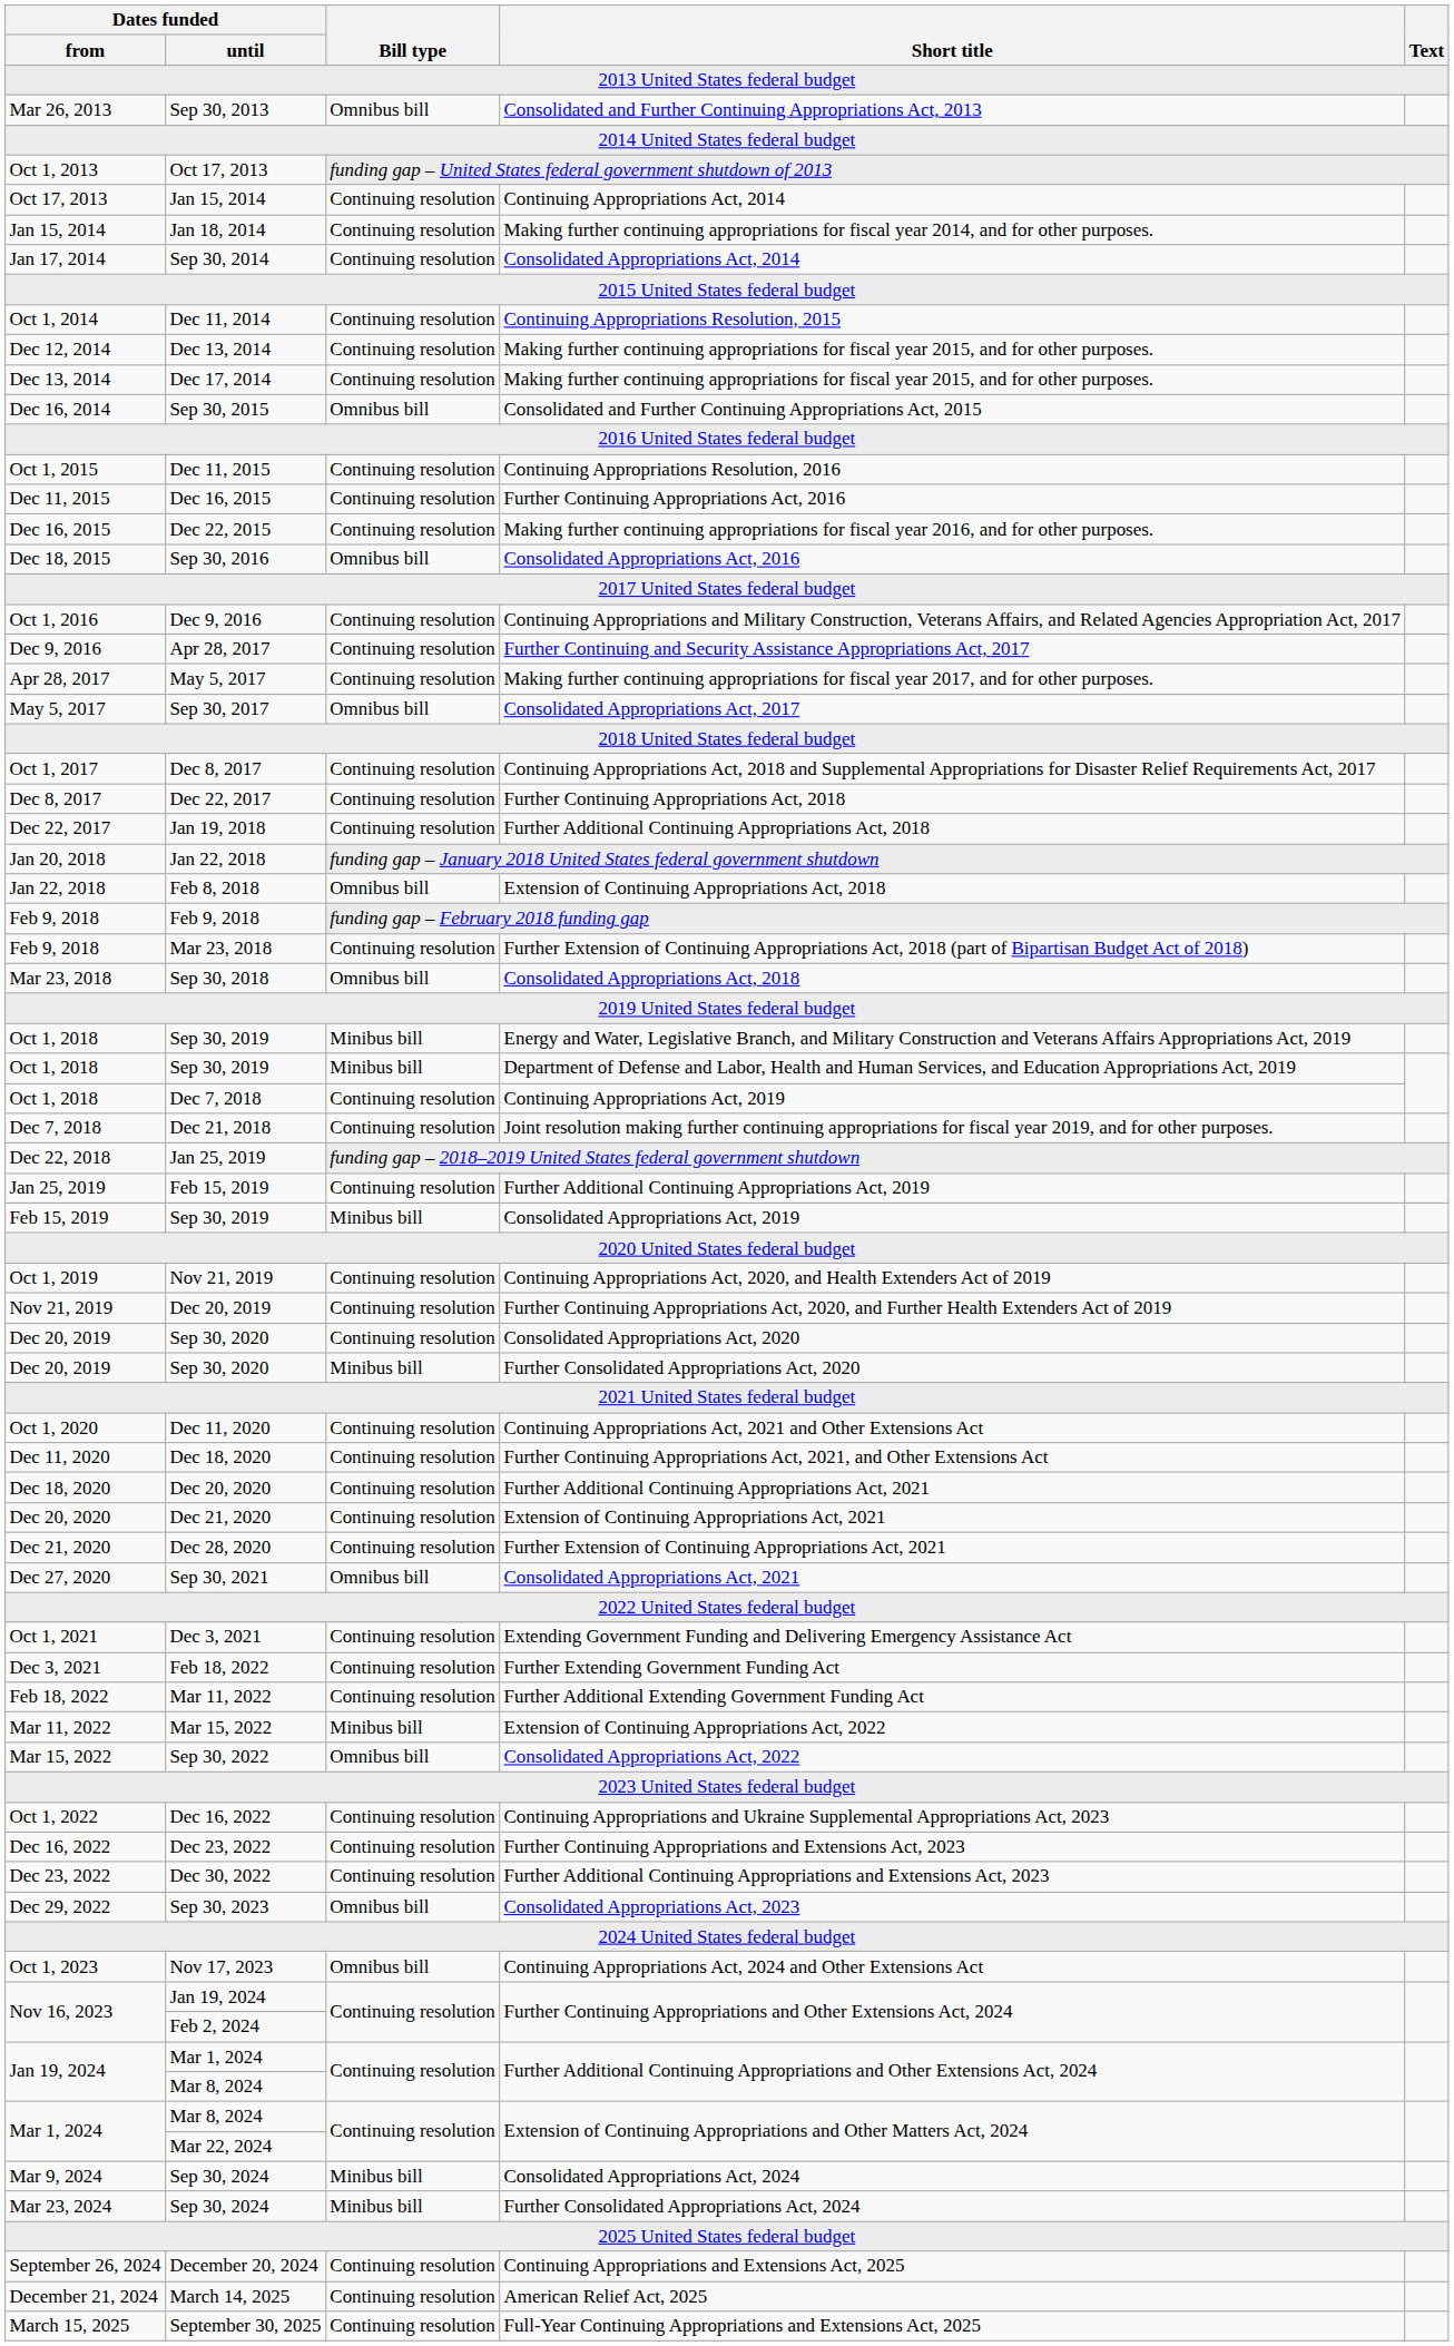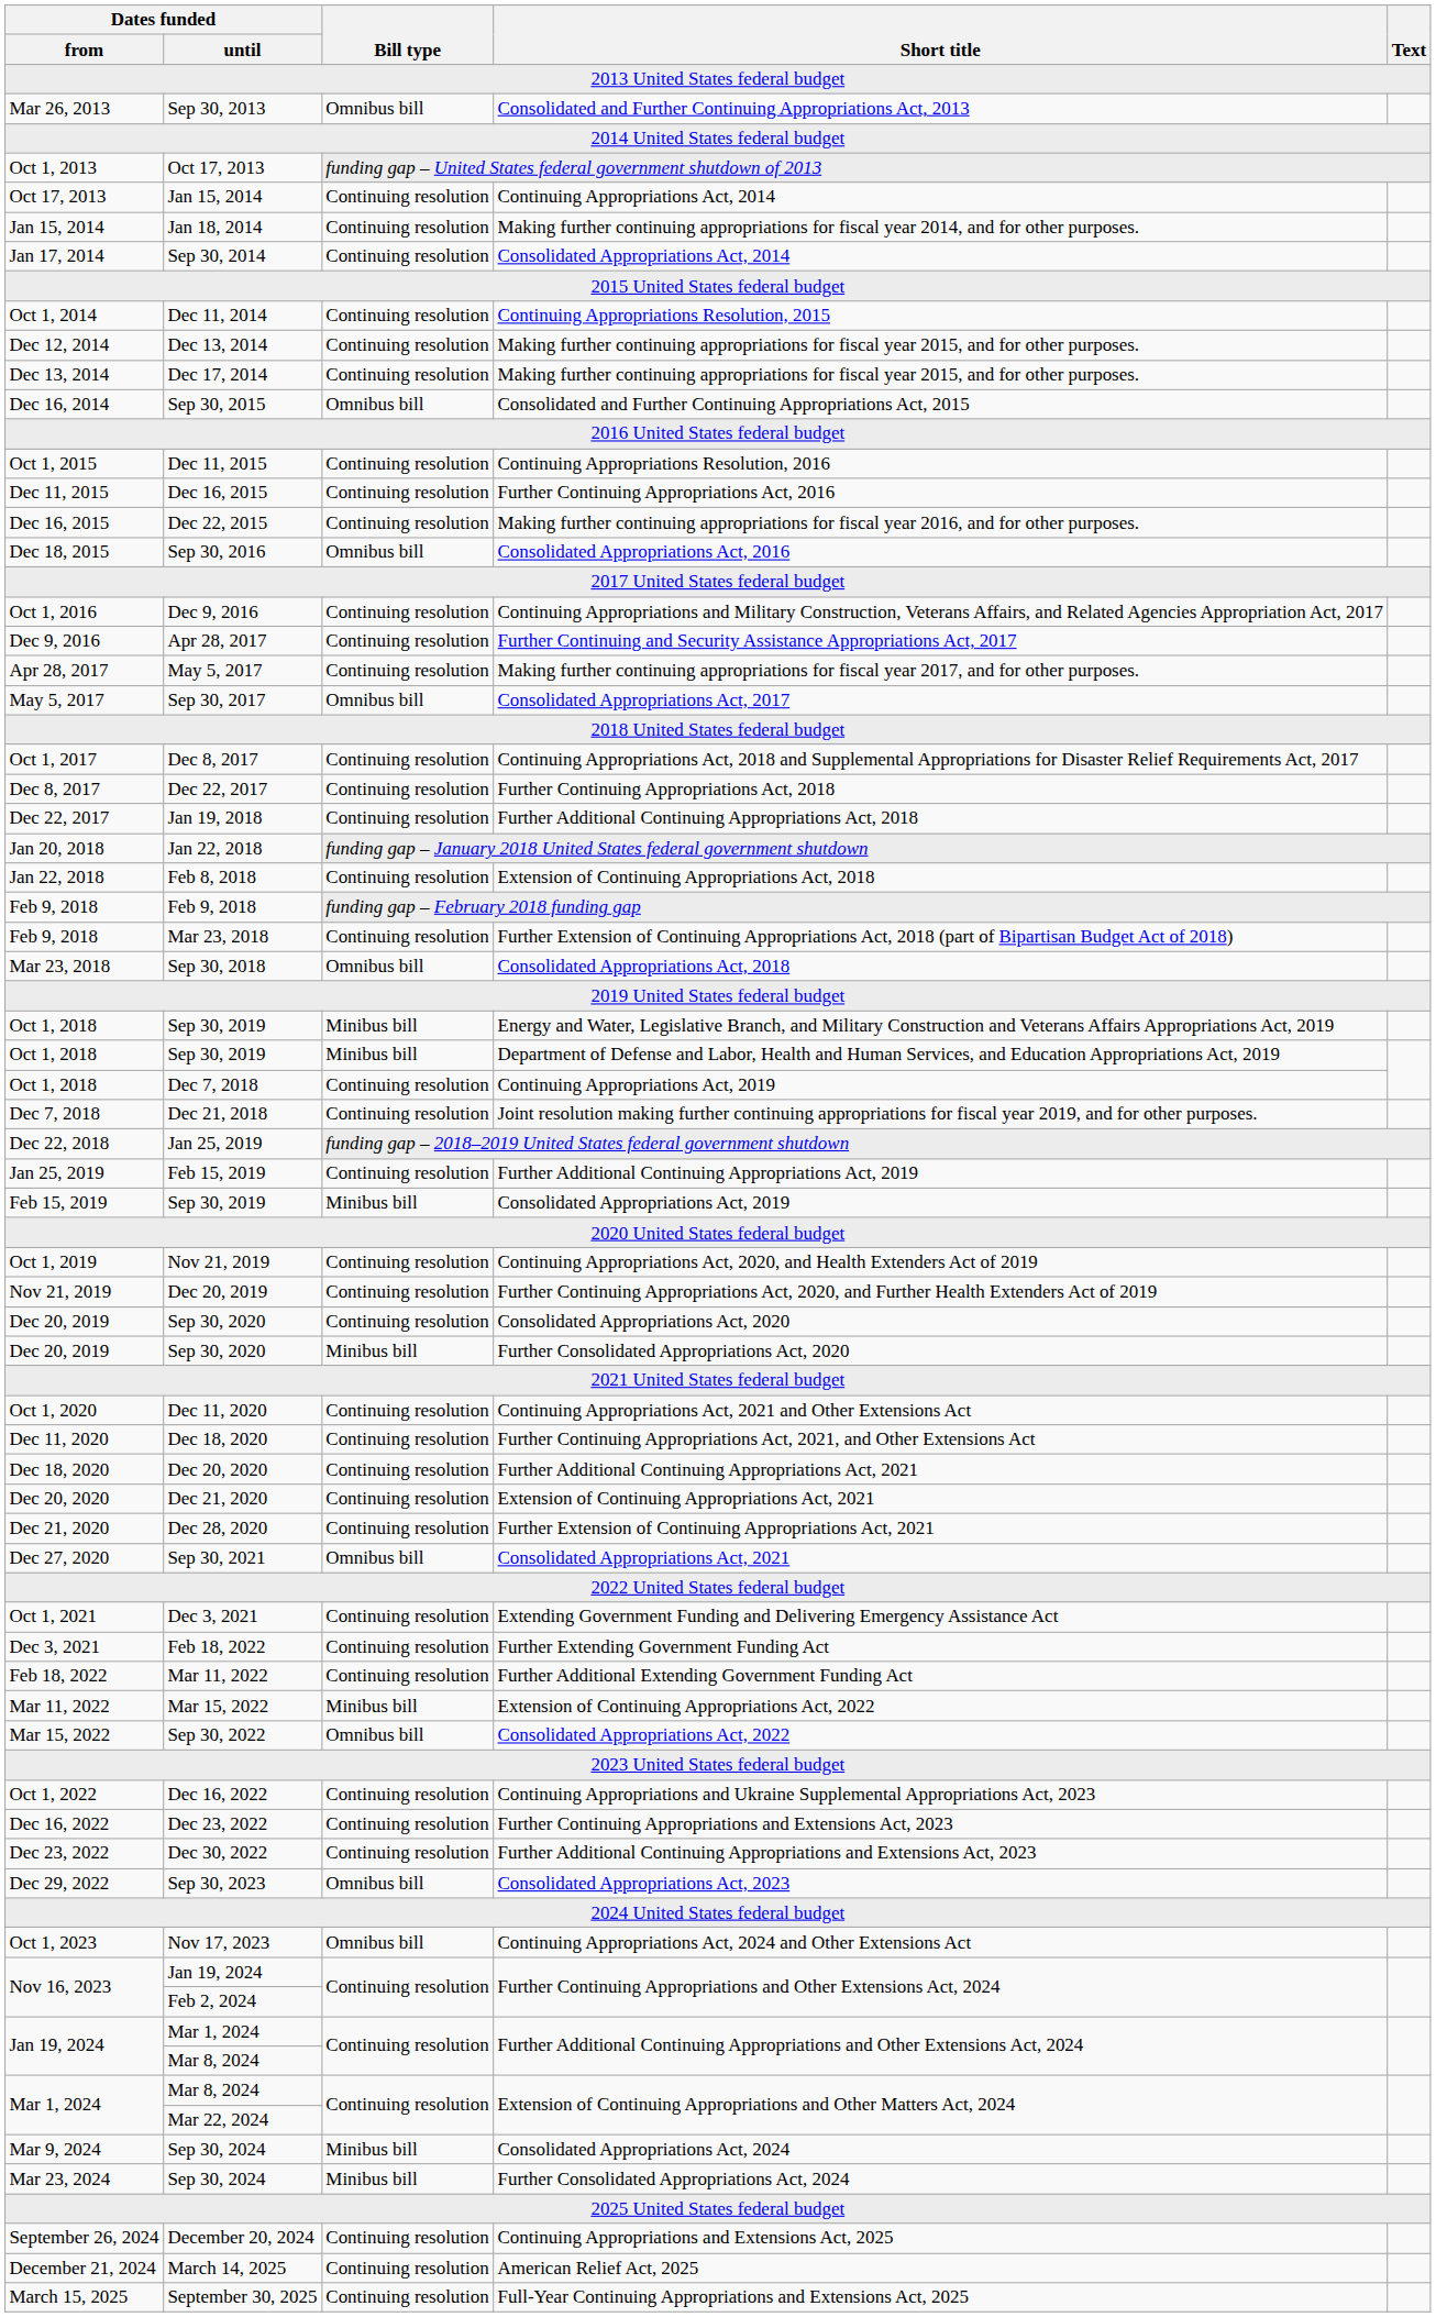 <table class=wikitable>
 <tr valign=bottom>
 <th colspan="2">Dates funded</th>
 <th rowspan="2">Bill type</th>
 <th rowspan="2">Short title</th>
 <th rowspan="2">Text</th>
 </tr>
 <tr>
 <th>from</th>
 <th>until</th>
 </tr>
 <tr>
 <td colspan="5" style="background:#ececec;text-align:center;"><a href='#'>2013 United States federal budget</a></td>
 </tr>
 <tr>
 <td>Mar 26, 2013</td>
 <td>Sep 30, 2013</td>
 <td>Omnibus bill</td>
 <td><a href='#'>Consolidated and Further Continuing Appropriations Act, 2013</a></td>
 <td></td>
 </tr>
 <tr>
 <td colspan="5" style="background:#ececec;text-align:center;"><a href='#'>2014 United States federal budget</a></td>
 </tr>
 <tr>
 <td>Oct 1, 2013</td>
 <td>Oct 17, 2013</td>
 <td colspan="3" style="background:#ececec;"><em>funding gap – <a href='#'>United States federal government shutdown of 2013</a></em></td>
 </tr>
 <tr>
 <td>Oct 17, 2013</td>
 <td>Jan 15, 2014</td>
 <td>Continuing resolution</td>
 <td>Continuing Appropriations Act, 2014</td>
 <td></td>
 </tr>
 <tr>
 <td>Jan 15, 2014</td>
 <td>Jan 18, 2014</td>
 <td>Continuing resolution</td>
 <td>Making further continuing appropriations for fiscal year 2014, and for other purposes.</td>
 <td></td>
 </tr>
 <tr>
 <td>Jan 17, 2014</td>
 <td>Sep 30, 2014</td>
 <td>Continuing resolution</td>
 <td><a href='#'>Consolidated Appropriations Act, 2014</a></td>
 <td></td>
 </tr>
 <tr>
 <td colspan="5" style="background:#ececec;text-align:center;"><a href='#'>2015 United States federal budget</a></td>
 </tr>
 <tr>
 <td>Oct 1, 2014</td>
 <td>Dec 11, 2014</td>
 <td>Continuing resolution</td>
 <td><a href='#'>Continuing Appropriations Resolution, 2015</a></td>
 <td></td>
 </tr>
 <tr>
 <td>Dec 12, 2014</td>
 <td>Dec 13, 2014</td>
 <td>Continuing resolution</td>
 <td>Making further continuing appropriations for fiscal year 2015, and for other purposes.</td>
 <td></td>
 </tr>
 <tr>
 <td>Dec 13, 2014</td>
 <td>Dec 17, 2014</td>
 <td>Continuing resolution</td>
 <td>Making further continuing appropriations for fiscal year 2015, and for other purposes.</td>
 <td></td>
 </tr>
 <tr>
 <td>Dec 16, 2014</td>
 <td>Sep 30, 2015</td>
 <td>Omnibus bill</td>
 <td>Consolidated and Further Continuing Appropriations Act, 2015</td>
 <td></td>
 </tr>
 <tr>
 <td colspan="5" style="background:#ececec;text-align:center;"><a href='#'>2016 United States federal budget</a></td>
 </tr>
 <tr>
 <td>Oct 1, 2015</td>
 <td>Dec 11, 2015</td>
 <td>Continuing resolution</td>
 <td>Continuing Appropriations Resolution, 2016</td>
 <td></td>
 </tr>
 <tr>
 <td>Dec 11, 2015</td>
 <td>Dec 16, 2015</td>
 <td>Continuing resolution</td>
 <td>Further Continuing Appropriations Act, 2016</td>
 <td></td>
 </tr>
 <tr>
 <td>Dec 16, 2015</td>
 <td>Dec 22, 2015</td>
 <td>Continuing resolution</td>
 <td>Making further continuing appropriations for fiscal year 2016, and for other purposes.</td>
 <td></td>
 </tr>
 <tr>
 <td>Dec 18, 2015</td>
 <td>Sep 30, 2016</td>
 <td>Omnibus bill</td>
 <td><a href='#'>Consolidated Appropriations Act, 2016</a></td>
 <td></td>
 </tr>
 <tr>
 <td colspan="5" style="background:#ececec;text-align:center;"><a href='#'>2017 United States federal budget</a></td>
 </tr>
 <tr>
 <td>Oct 1, 2016</td>
 <td>Dec 9, 2016</td>
 <td>Continuing resolution</td>
 <td>Continuing Appropriations and Military Construction, Veterans Affairs, and Related Agencies Appropriation Act, 2017</td>
 <td></td>
 </tr>
 <tr>
 <td>Dec 9, 2016</td>
 <td>Apr 28, 2017</td>
 <td>Continuing resolution</td>
 <td><a href='#'>Further Continuing and Security Assistance Appropriations Act, 2017</a></td>
 <td></td>
 </tr>
 <tr>
 <td>Apr 28, 2017</td>
 <td>May 5, 2017</td>
 <td>Continuing resolution</td>
 <td>Making further continuing appropriations for fiscal year 2017, and for other purposes.</td>
 <td></td>
 </tr>
 <tr>
 <td>May 5, 2017</td>
 <td>Sep 30, 2017</td>
 <td>Omnibus bill</td>
 <td><a href='#'>Consolidated Appropriations Act, 2017</a></td>
 <td></td>
 </tr>
 <tr>
 <td colspan="5" style="background:#ececec;text-align:center;"><a href='#'>2018 United States federal budget</a></td>
 </tr>
 <tr>
 <td>Oct 1, 2017</td>
 <td>Dec 8, 2017</td>
 <td>Continuing resolution</td>
 <td>Continuing Appropriations Act, 2018 and Supplemental Appropriations for Disaster Relief Requirements Act, 2017</td>
 <td></td>
 </tr>
 <tr>
 <td>Dec 8, 2017</td>
 <td>Dec 22, 2017</td>
 <td>Continuing resolution</td>
 <td>Further Continuing Appropriations Act, 2018</td>
 <td></td>
 </tr>
 <tr>
 <td>Dec 22, 2017</td>
 <td>Jan 19, 2018</td>
 <td>Continuing resolution</td>
 <td>Further Additional Continuing Appropriations Act, 2018</td>
 <td></td>
 </tr>
 <tr>
 <td>Jan 20, 2018</td>
 <td>Jan 22, 2018</td>
 <td colspan="3" style="background:#ececec;"><em>funding gap – <a href='#'>January 2018 United States federal government shutdown</a></em></td>
 </tr>
 <tr>
 <td>Jan 22, 2018</td>
 <td>Feb 8, 2018</td>
-<td>Omnibus bill</td>
+<td>Continuing resolution</td>
 <td>Extension of Continuing Appropriations Act, 2018</td>
 <td></td>
 </tr>
 <tr>
 <td>Feb 9, 2018</td>
 <td>Feb 9, 2018</td>
 <td colspan="3" style="background:#ececec;"><em>funding gap – <a href='#'>February 2018 funding gap</a></em></td>
 </tr>
 <tr>
 <td>Feb 9, 2018</td>
 <td>Mar 23, 2018</td>
 <td>Continuing resolution</td>
 <td>Further Extension of Continuing Appropriations Act, 2018 (part of <a href='#'>Bipartisan Budget Act of 2018</a>)</td>
 <td></td>
 </tr>
 <tr>
 <td>Mar 23, 2018</td>
 <td>Sep 30, 2018</td>
 <td>Omnibus bill</td>
 <td><a href='#'>Consolidated Appropriations Act, 2018</a></td>
 <td></td>
 </tr>
 <tr>
 <td colspan="5" style="background:#ececec;text-align:center;"><a href='#'>2019 United States federal budget</a></td>
 </tr>
 <tr>
 <td>Oct 1, 2018</td>
 <td>Sep 30, 2019</td>
 <td>Minibus bill</td>
 <td>Energy and Water, Legislative Branch, and Military Construction and Veterans Affairs Appropriations Act, 2019</td>
 <td></td>
 </tr>
 <tr>
 <td>Oct 1, 2018</td>
 <td>Sep 30, 2019</td>
 <td>Minibus bill</td>
 <td>Department of Defense and Labor, Health and Human Services, and Education Appropriations Act, 2019</td>
 <td rowspan="2"></td>
 </tr>
 <tr>
 <td>Oct 1, 2018</td>
 <td>Dec 7, 2018</td>
 <td>Continuing resolution</td>
 <td>Continuing Appropriations Act, 2019</td>
 </tr>
 <tr>
 <td>Dec 7, 2018</td>
 <td>Dec 21, 2018</td>
 <td>Continuing resolution</td>
 <td>Joint resolution making further continuing appropriations for fiscal year 2019, and for other purposes.</td>
 <td></td>
 </tr>
 <tr>
 <td>Dec 22, 2018</td>
 <td>Jan 25, 2019</td>
 <td colspan="3" style="background:#ececec;"><em>funding gap – <a href='#'>2018–2019 United States federal government shutdown</a></em></td>
 </tr>
 <tr>
 <td>Jan 25, 2019</td>
 <td>Feb 15, 2019</td>
 <td>Continuing resolution</td>
 <td>Further Additional Continuing Appropriations Act, 2019</td>
 <td></td>
 </tr>
 <tr>
 <td>Feb 15, 2019</td>
 <td>Sep 30, 2019</td>
 <td>Minibus bill</td>
 <td>Consolidated Appropriations Act, 2019</td>
 <td></td>
 </tr>
 <tr>
 <td colspan="5" style="background:#ececec;text-align:center;"><a href='#'>2020 United States federal budget</a></td>
 </tr>
 <tr>
 <td>Oct 1, 2019</td>
 <td>Nov 21, 2019</td>
 <td>Continuing resolution</td>
 <td>Continuing Appropriations Act, 2020, and Health Extenders Act of 2019</td>
 <td></td>
 </tr>
 <tr>
 <td>Nov 21, 2019</td>
 <td>Dec 20, 2019</td>
 <td>Continuing resolution</td>
 <td>Further Continuing Appropriations Act, 2020, and Further Health Extenders Act of 2019</td>
 <td></td>
 </tr>
 <tr>
 <td>Dec 20, 2019</td>
 <td>Sep 30, 2020</td>
 <td>Continuing resolution</td>
 <td>Consolidated Appropriations Act, 2020</td>
 <td></td>
 </tr>
 <tr>
 <td>Dec 20, 2019</td>
 <td>Sep 30, 2020</td>
 <td>Minibus bill</td>
 <td>Further Consolidated Appropriations Act, 2020</td>
 <td></td>
 </tr>
 <tr>
 <td colspan="5" style="background:#ececec;text-align:center;"><a href='#'>2021 United States federal budget</a></td>
 </tr>
 <tr>
 <td>Oct 1, 2020</td>
 <td>Dec 11, 2020</td>
 <td>Continuing resolution</td>
 <td>Continuing Appropriations Act, 2021 and Other Extensions Act</td>
 <td></td>
 </tr>
 <tr>
 <td>Dec 11, 2020</td>
 <td>Dec 18, 2020</td>
 <td>Continuing resolution</td>
 <td>Further Continuing Appropriations Act, 2021, and Other Extensions Act</td>
 <td></td>
 </tr>
 <tr>
 <td>Dec 18, 2020</td>
 <td>Dec 20, 2020</td>
 <td>Continuing resolution</td>
 <td>Further Additional Continuing Appropriations Act, 2021</td>
 <td></td>
 </tr>
 <tr>
 <td>Dec 20, 2020</td>
 <td>Dec 21, 2020</td>
 <td>Continuing resolution</td>
 <td>Extension of Continuing Appropriations Act, 2021</td>
 <td></td>
 </tr>
 <tr>
 <td>Dec 21, 2020</td>
 <td>Dec 28, 2020</td>
 <td>Continuing resolution</td>
 <td>Further Extension of Continuing Appropriations Act, 2021</td>
 <td></td>
 </tr>
 <tr>
 <td>Dec 27, 2020</td>
 <td>Sep 30, 2021</td>
 <td>Omnibus bill</td>
 <td><a href='#'>Consolidated Appropriations Act, 2021</a></td>
 <td></td>
 </tr>
 <tr>
 <td colspan="5" style="background:#ececec;text-align:center;"><a href='#'>2022 United States federal budget</a></td>
 </tr>
 <tr>
 <td>Oct 1, 2021</td>
 <td>Dec 3, 2021</td>
 <td>Continuing resolution</td>
 <td>Extending Government Funding and Delivering Emergency Assistance Act</td>
 <td></td>
 </tr>
 <tr>
 <td>Dec 3, 2021</td>
 <td>Feb 18, 2022</td>
 <td>Continuing resolution</td>
 <td>Further Extending Government Funding Act</td>
 <td></td>
 </tr>
 <tr>
 <td>Feb 18, 2022</td>
 <td>Mar 11, 2022</td>
 <td>Continuing resolution</td>
 <td>Further Additional Extending Government Funding Act</td>
 <td></td>
 </tr>
 <tr>
 <td>Mar 11, 2022</td>
 <td>Mar 15, 2022</td>
 <td>Minibus bill</td>
 <td>Extension of Continuing Appropriations Act, 2022</td>
 <td></td>
 </tr>
 <tr>
 <td>Mar 15, 2022</td>
 <td>Sep 30, 2022</td>
 <td>Omnibus bill</td>
 <td><a href='#'>Consolidated Appropriations Act, 2022</a></td>
 <td></td>
 </tr>
 <tr>
 <td colspan="5" style="background:#ececec;text-align:center;"><a href='#'>2023 United States federal budget</a></td>
 </tr>
 <tr>
 <td>Oct 1, 2022</td>
 <td>Dec 16, 2022</td>
 <td>Continuing resolution</td>
 <td>Continuing Appropriations and Ukraine Supplemental Appropriations Act, 2023</td>
 <td></td>
 </tr>
 <tr>
 <td>Dec 16, 2022</td>
 <td>Dec 23, 2022</td>
 <td>Continuing resolution</td>
 <td>Further Continuing Appropriations and Extensions Act, 2023</td>
 <td></td>
 </tr>
 <tr>
 <td>Dec 23, 2022</td>
 <td>Dec 30, 2022</td>
 <td>Continuing resolution</td>
 <td>Further Additional Continuing Appropriations and Extensions Act, 2023</td>
 <td></td>
 </tr>
 <tr>
 <td>Dec 29, 2022</td>
 <td>Sep 30, 2023</td>
 <td>Omnibus bill</td>
 <td><a href='#'>Consolidated Appropriations Act, 2023</a></td>
 <td></td>
 </tr>
 <tr>
 <td colspan="5" style="background:#ececec;text-align:center;"><a href='#'>2024 United States federal budget</a></td>
 </tr>
 <tr>
 <td>Oct 1, 2023</td>
 <td>Nov 17, 2023</td>
 <td>Omnibus bill</td>
 <td>Continuing Appropriations Act, 2024 and Other Extensions Act</td>
 <td></td>
 </tr>
 <tr>
 <td rowspan="2">Nov 16, 2023</td>
 <td>Jan 19, 2024</td>
 <td rowspan="2">Continuing resolution</td>
 <td rowspan="2">Further Continuing Appropriations and Other Extensions Act, 2024</td>
 <td rowspan="2"></td>
 </tr>
 <tr>
 <td>Feb 2, 2024</td>
 </tr>
 <tr>
 <td rowspan="2">Jan 19, 2024</td>
 <td>Mar 1, 2024</td>
 <td rowspan="2">Continuing resolution</td>
 <td rowspan="2">Further Additional Continuing Appropriations and Other Extensions Act, 2024</td>
 <td rowspan="2"></td>
 </tr>
 <tr>
 <td>Mar 8, 2024</td>
 </tr>
 <tr>
 <td rowspan="2">Mar 1, 2024</td>
 <td>Mar 8, 2024</td>
 <td rowspan="2">Continuing resolution</td>
 <td rowspan="2">Extension of Continuing Appropriations and Other Matters Act, 2024</td>
 <td rowspan="2"></td>
 </tr>
 <tr>
 <td>Mar 22, 2024</td>
 </tr>
 <tr>
 <td>Mar 9, 2024</td>
 <td>Sep 30, 2024</td>
 <td>Minibus bill</td>
 <td>Consolidated Appropriations Act, 2024</td>
 <td></td>
 </tr>
 <tr>
 <td>Mar 23, 2024</td>
 <td>Sep 30, 2024</td>
 <td>Minibus bill</td>
 <td>Further Consolidated Appropriations Act, 2024</td>
 <td></td>
 </tr>
 <tr>
 <td colspan="5" style="background:#ececec;text-align:center;"><a href='#'>2025 United States federal budget</a></td>
 </tr>
 <tr>
 <td>September 26, 2024</td>
 <td>December 20, 2024</td>
 <td>Continuing resolution</td>
 <td>Continuing Appropriations and Extensions Act, 2025</td>
 <td></td>
 </tr>
 <tr>
 <td>December 21, 2024</td>
 <td>March 14, 2025</td>
 <td>Continuing resolution</td>
 <td>American Relief Act, 2025</td>
 <td></td>
 </tr>
 <tr>
 <td>March 15, 2025</td>
 <td>September 30, 2025</td>
 <td>Continuing resolution</td>
 <td>Full-Year Continuing Appropriations and Extensions Act, 2025</td>
 <td></td>
 </tr>
 </table>
